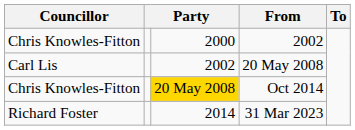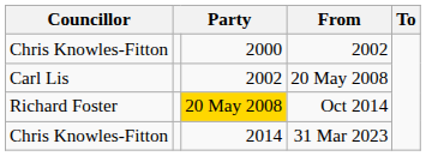 <table class=wikitable>
 <tr>
 <th>Councillor</th>
 <th colspan=2>Party</th>
 <th>From</th>
 <th>To</th>
 </tr>
 <tr>
 <td>Chris Knowles-Fitton</td>
 <td></td>
 <td align=right>2000</td>
 <td align=right>2002</td>
 </tr>
 <tr>
 <td>Carl Lis</td>
 <td></td>
 <td align=right>2002</td>
 <td align=right>20 May 2008</td>
 </tr>
 <tr>
-<td>Chris Knowles-Fitton</td>
+<td>Richard Foster</td>
 <td></td>
 <td align=right style="background: gold;">20 May 2008</td>
 <td align=right>Oct 2014</td>
 </tr>
 <tr>
-<td>Richard Foster</td>
+<td>Chris Knowles-Fitton</td>
 <td></td>
 <td align=right>2014</td>
 <td align=right>31 Mar 2023</td>
 </tr>
 </table>
